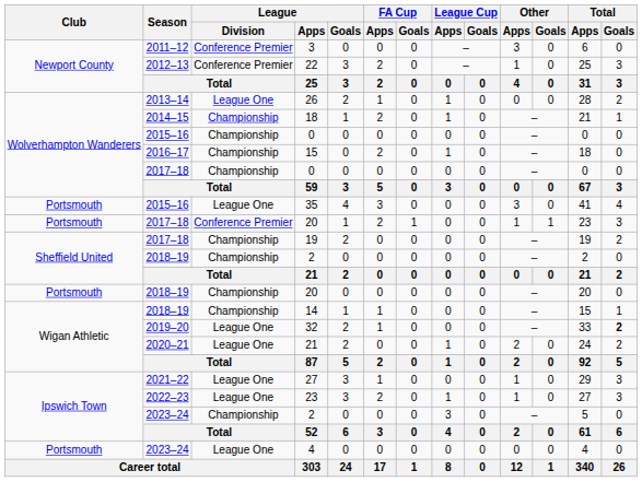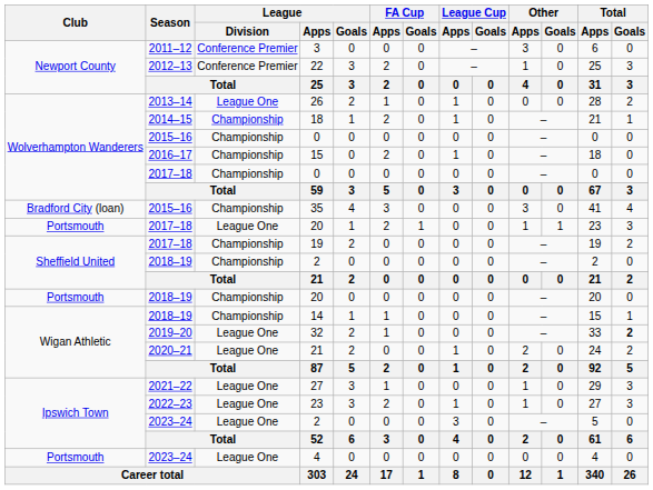 <table class="wikitable" style="text-align:center">
 <tr>
 <th rowspan="2">Club</th>
 <th rowspan="2">Season</th>
 <th colspan="3">League</th>
 <th colspan="2"><a href='#'>FA Cup</a></th>
 <th colspan="2"><a href='#'>League Cup</a></th>
 <th colspan="2">Other</th>
 <th colspan="2">Total</th>
 </tr>
 <tr>
 <th>Division</th>
 <th>Apps</th>
 <th>Goals</th>
 <th>Apps</th>
 <th>Goals</th>
 <th>Apps</th>
 <th>Goals</th>
 <th>Apps</th>
 <th>Goals</th>
 <th>Apps</th>
 <th>Goals</th>
 </tr>
 <tr>
 <td rowspan="3"><a href='#'>Newport County</a></td>
 <td><a href='#'>2011–12</a></td>
 <td><a href='#'>Conference Premier</a></td>
 <td>3</td>
 <td>0</td>
 <td>0</td>
 <td>0</td>
 <td colspan=2>–</td>
 <td>3</td>
 <td>0</td>
 <td>6</td>
 <td>0</td>
 </tr>
 <tr>
 <td><a href='#'>2012–13</a></td>
 <td>Conference Premier</td>
 <td>22</td>
 <td>3</td>
 <td>2</td>
 <td>0</td>
 <td colspan=2>–</td>
 <td>1</td>
 <td>0</td>
 <td>25</td>
 <td>3</td>
 </tr>
 <tr>
 <th colspan="2">Total</th>
 <th>25</th>
 <th>3</th>
 <th>2</th>
 <th>0</th>
 <th>0</th>
 <th>0</th>
 <th>4</th>
 <th>0</th>
 <th>31</th>
 <th>3</th>
 </tr>
 <tr>
 <td rowspan="6"><a href='#'>Wolverhampton Wanderers</a></td>
 <td><a href='#'>2013–14</a></td>
 <td><a href='#'>League One</a></td>
 <td>26</td>
 <td>2</td>
 <td>1</td>
 <td>0</td>
 <td>1</td>
 <td>0</td>
 <td>0</td>
 <td>0</td>
 <td>28</td>
 <td>2</td>
 </tr>
 <tr>
 <td><a href='#'>2014–15</a></td>
 <td><a href='#'>Championship</a></td>
 <td>18</td>
 <td>1</td>
 <td>2</td>
 <td>0</td>
 <td>1</td>
 <td>0</td>
 <td colspan=2>–</td>
 <td>21</td>
 <td>1</td>
 </tr>
 <tr>
 <td><a href='#'>2015–16</a></td>
 <td>Championship</td>
 <td>0</td>
 <td>0</td>
 <td>0</td>
 <td>0</td>
 <td>0</td>
 <td>0</td>
 <td colspan=2>–</td>
 <td>0</td>
 <td>0</td>
 </tr>
 <tr>
 <td><a href='#'>2016–17</a></td>
 <td>Championship</td>
 <td>15</td>
 <td>0</td>
 <td>2</td>
 <td>0</td>
 <td>1</td>
 <td>0</td>
 <td colspan=2>–</td>
 <td>18</td>
 <td>0</td>
 </tr>
 <tr>
 <td><a href='#'>2017–18</a></td>
 <td>Championship</td>
 <td>0</td>
 <td>0</td>
 <td>0</td>
 <td>0</td>
 <td>0</td>
 <td>0</td>
 <td colspan=2>–</td>
 <td>0</td>
 <td>0</td>
 </tr>
 <tr>
 <th colspan="2">Total</th>
 <th>59</th>
 <th>3</th>
 <th>5</th>
 <th>0</th>
 <th>3</th>
 <th>0</th>
 <th>0</th>
 <th>0</th>
 <th>67</th>
 <th>3</th>
 </tr>
 <tr>
-<td><a href='#'>Portsmouth</a></td>
+<td><a href='#'>Bradford City</a> (loan)</td>
 <td><a href='#'>2015–16</a></td>
-<td>League One</td>
+<td>Championship</td>
 <td>35</td>
 <td>4</td>
 <td>3</td>
 <td>0</td>
 <td>0</td>
 <td>0</td>
 <td>3</td>
 <td>0</td>
 <td>41</td>
 <td>4</td>
 </tr>
 <tr>
 <td><a href='#'>Portsmouth</a></td>
 <td><a href='#'>2017–18</a></td>
-<td><a href='#'>Conference Premier</a></td>
+<td>League One</td>
 <td>20</td>
 <td>1</td>
 <td>2</td>
 <td>1</td>
 <td>0</td>
 <td>0</td>
 <td>1</td>
 <td>1</td>
 <td>23</td>
 <td>3</td>
 </tr>
 <tr>
 <td rowspan="3"><a href='#'>Sheffield United</a></td>
 <td><a href='#'>2017–18</a></td>
 <td>Championship</td>
 <td>19</td>
 <td>2</td>
 <td>0</td>
 <td>0</td>
 <td>0</td>
 <td>0</td>
 <td colspan=2>–</td>
 <td>19</td>
 <td>2</td>
 </tr>
 <tr>
 <td><a href='#'>2018–19</a></td>
 <td>Championship</td>
 <td>2</td>
 <td>0</td>
 <td>0</td>
 <td>0</td>
 <td>0</td>
 <td>0</td>
 <td colspan=2>–</td>
 <td>2</td>
 <td>0</td>
 </tr>
 <tr>
 <th colspan="2">Total</th>
 <th>21</th>
 <th>2</th>
 <th>0</th>
 <th>0</th>
 <th>0</th>
 <th>0</th>
 <th>0</th>
 <th>0</th>
 <th>21</th>
 <th>2</th>
 </tr>
 <tr>
 <td><a href='#'>Portsmouth</a></td>
 <td><a href='#'>2018–19</a></td>
 <td>Championship</td>
 <td>20</td>
 <td>0</td>
 <td>0</td>
 <td>0</td>
 <td>0</td>
 <td>0</td>
 <td colspan=2>–</td>
 <td>20</td>
 <td>0</td>
 </tr>
 <tr>
 <td rowspan="4">Wigan Athletic</td>
 <td><a href='#'>2018–19</a></td>
 <td>Championship</td>
 <td>14</td>
 <td>1</td>
 <td>1</td>
 <td>0</td>
 <td>0</td>
 <td>0</td>
 <td colspan=2>–</td>
 <td>15</td>
 <td>1</td>
 </tr>
 <tr>
 <td><a href='#'>2019–20</a></td>
 <td>League One</td>
 <td>32</td>
 <td>2</td>
 <td>1</td>
 <td>0</td>
 <td>0</td>
 <td>0</td>
 <td colspan=2>–</td>
 <td>33</td>
 <td><strong>2</strong></td>
 </tr>
 <tr>
 <td><a href='#'>2020–21</a></td>
 <td>League One</td>
 <td>21</td>
 <td>2</td>
 <td>0</td>
 <td>0</td>
 <td>1</td>
 <td>0</td>
 <td>2</td>
 <td>0</td>
 <td>24</td>
 <td>2</td>
 </tr>
 <tr>
 <th colspan="2">Total</th>
 <th>87</th>
 <th>5</th>
 <th>2</th>
 <th>0</th>
 <th>1</th>
 <th>0</th>
 <th>2</th>
 <th>0</th>
 <th>92</th>
 <th>5</th>
 </tr>
 <tr>
 <td rowspan="4"><a href='#'>Ipswich Town</a></td>
 <td><a href='#'>2021–22</a></td>
 <td>League One</td>
 <td>27</td>
 <td>3</td>
 <td>1</td>
 <td>0</td>
 <td>0</td>
 <td>0</td>
 <td>1</td>
 <td>0</td>
 <td>29</td>
 <td>3</td>
 </tr>
 <tr>
 <td><a href='#'>2022–23</a></td>
 <td>League One</td>
 <td>23</td>
 <td>3</td>
 <td>2</td>
 <td>0</td>
 <td>1</td>
 <td>0</td>
 <td>1</td>
 <td>0</td>
 <td>27</td>
 <td>3</td>
 </tr>
 <tr>
 <td><a href='#'>2023–24</a></td>
-<td>Championship</td>
+<td>League One</td>
 <td>2</td>
 <td>0</td>
 <td>0</td>
 <td>0</td>
 <td>3</td>
 <td>0</td>
 <td colspan=2>–</td>
 <td>5</td>
 <td>0</td>
 </tr>
 <tr>
 <th colspan="2">Total</th>
 <th>52</th>
 <th>6</th>
 <th>3</th>
 <th>0</th>
 <th>4</th>
 <th>0</th>
 <th>2</th>
 <th>0</th>
 <th>61</th>
 <th>6</th>
 </tr>
 <tr>
 <td><a href='#'>Portsmouth</a></td>
 <td><a href='#'>2023–24</a></td>
 <td>League One</td>
 <td>4</td>
 <td>0</td>
 <td>0</td>
 <td>0</td>
 <td>0</td>
 <td>0</td>
 <td>0</td>
 <td>0</td>
 <td>4</td>
 <td>0</td>
 </tr>
 <tr>
 <th colspan="3">Career total</th>
 <th>303</th>
 <th>24</th>
 <th>17</th>
 <th>1</th>
 <th>8</th>
 <th>0</th>
 <th>12</th>
 <th>1</th>
 <th>340</th>
 <th>26</th>
 </tr>
 </table>
